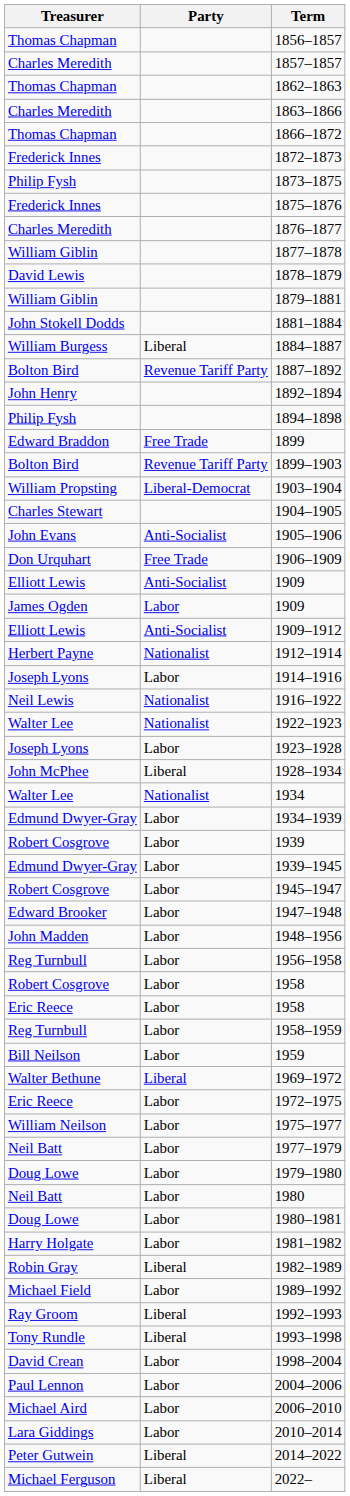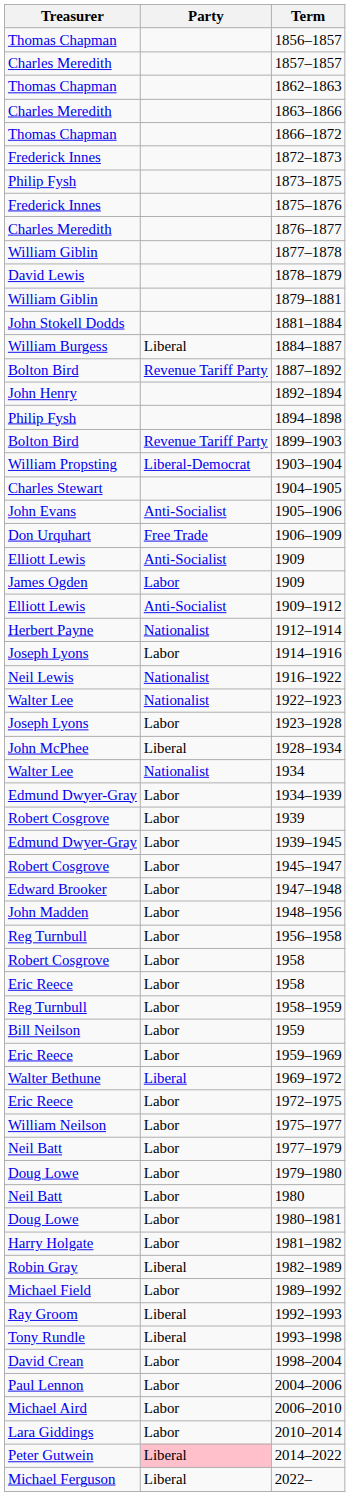 <table class="sortable wikitable">
 <tr>
 <th>Treasurer</th>
 <th>Party</th>
 <th>Term</th>
 </tr>
 <tr>
 <td><a href='#'>Thomas Chapman</a></td>
 <td></td>
 <td>1856–1857</td>
 </tr>
 <tr>
 <td><a href='#'>Charles Meredith</a></td>
 <td></td>
 <td>1857–1857</td>
 </tr>
 <tr>
 <td><a href='#'>Thomas Chapman</a></td>
 <td></td>
 <td>1862–1863</td>
 </tr>
 <tr>
 <td><a href='#'>Charles Meredith</a></td>
 <td></td>
 <td>1863–1866</td>
 </tr>
 <tr>
 <td><a href='#'>Thomas Chapman</a></td>
 <td></td>
 <td>1866–1872</td>
 </tr>
 <tr>
 <td><a href='#'>Frederick Innes</a></td>
 <td></td>
 <td>1872–1873</td>
 </tr>
 <tr>
 <td><a href='#'>Philip Fysh</a></td>
 <td></td>
 <td>1873–1875</td>
 </tr>
 <tr>
 <td><a href='#'>Frederick Innes</a></td>
 <td></td>
 <td>1875–1876</td>
 </tr>
 <tr>
 <td><a href='#'>Charles Meredith</a></td>
 <td></td>
 <td>1876–1877</td>
 </tr>
 <tr>
 <td><a href='#'>William Giblin</a></td>
 <td></td>
 <td>1877–1878</td>
 </tr>
 <tr>
 <td><a href='#'>David Lewis</a></td>
 <td></td>
 <td>1878–1879</td>
 </tr>
 <tr>
 <td><a href='#'>William Giblin</a></td>
 <td></td>
 <td>1879–1881</td>
 </tr>
 <tr>
 <td><a href='#'>John Stokell Dodds</a></td>
 <td></td>
 <td>1881–1884</td>
 </tr>
 <tr>
 <td><a href='#'>William Burgess</a></td>
 <td>Liberal</td>
 <td>1884–1887</td>
 </tr>
 <tr>
 <td><a href='#'>Bolton Bird</a></td>
 <td><a href='#'>Revenue Tariff Party</a></td>
 <td>1887–1892</td>
 </tr>
 <tr>
 <td><a href='#'>John Henry</a></td>
 <td></td>
 <td>1892–1894</td>
 </tr>
 <tr>
 <td><a href='#'>Philip Fysh</a></td>
 <td></td>
 <td>1894–1898</td>
-</tr>
-<tr>
-<td><a href='#'>Edward Braddon</a></td>
-<td><a href='#'>Free Trade</a></td>
-<td>1899</td>
 </tr>
 <tr>
 <td><a href='#'>Bolton Bird</a></td>
 <td><a href='#'>Revenue Tariff Party</a></td>
 <td>1899–1903</td>
 </tr>
 <tr>
 <td><a href='#'>William Propsting</a></td>
 <td><a href='#'>Liberal-Democrat</a></td>
 <td>1903–1904</td>
 </tr>
 <tr>
 <td><a href='#'>Charles Stewart</a></td>
 <td></td>
 <td>1904–1905</td>
 </tr>
 <tr>
 <td><a href='#'>John Evans</a></td>
 <td><a href='#'>Anti-Socialist</a></td>
 <td>1905–1906</td>
 </tr>
 <tr>
 <td><a href='#'>Don Urquhart</a></td>
 <td><a href='#'>Free Trade</a></td>
 <td>1906–1909</td>
 </tr>
 <tr>
 <td><a href='#'>Elliott Lewis</a></td>
 <td><a href='#'>Anti-Socialist</a></td>
 <td>1909</td>
 </tr>
 <tr>
 <td><a href='#'>James Ogden</a></td>
 <td><a href='#'>Labor</a></td>
 <td>1909</td>
 </tr>
 <tr>
 <td><a href='#'>Elliott Lewis</a></td>
 <td><a href='#'>Anti-Socialist</a></td>
 <td>1909–1912</td>
 </tr>
 <tr>
 <td><a href='#'>Herbert Payne</a></td>
 <td><a href='#'>Nationalist</a></td>
 <td>1912–1914</td>
 </tr>
 <tr>
 <td><a href='#'>Joseph Lyons</a></td>
 <td>Labor</td>
 <td>1914–1916</td>
 </tr>
 <tr>
 <td><a href='#'>Neil Lewis</a></td>
 <td><a href='#'>Nationalist</a></td>
 <td>1916–1922</td>
 </tr>
 <tr>
 <td><a href='#'>Walter Lee</a></td>
 <td><a href='#'>Nationalist</a></td>
 <td>1922–1923</td>
 </tr>
 <tr>
 <td><a href='#'>Joseph Lyons</a></td>
 <td>Labor</td>
 <td>1923–1928</td>
 </tr>
 <tr>
 <td><a href='#'>John McPhee</a></td>
 <td>Liberal</td>
 <td>1928–1934</td>
 </tr>
 <tr>
 <td><a href='#'>Walter Lee</a></td>
 <td><a href='#'>Nationalist</a></td>
 <td>1934</td>
 </tr>
 <tr>
 <td><a href='#'>Edmund Dwyer-Gray</a></td>
 <td>Labor</td>
 <td>1934–1939</td>
 </tr>
 <tr>
 <td><a href='#'>Robert Cosgrove</a></td>
 <td>Labor</td>
 <td>1939</td>
 </tr>
 <tr>
 <td><a href='#'>Edmund Dwyer-Gray</a></td>
 <td>Labor</td>
 <td>1939–1945</td>
 </tr>
 <tr>
 <td><a href='#'>Robert Cosgrove</a></td>
 <td>Labor</td>
 <td>1945–1947</td>
 </tr>
 <tr>
 <td><a href='#'>Edward Brooker</a></td>
 <td>Labor</td>
 <td>1947–1948</td>
 </tr>
 <tr>
 <td><a href='#'>John Madden</a></td>
 <td>Labor</td>
 <td>1948–1956</td>
 </tr>
 <tr>
 <td><a href='#'>Reg Turnbull</a></td>
 <td>Labor</td>
 <td>1956–1958</td>
 </tr>
 <tr>
 <td><a href='#'>Robert Cosgrove</a></td>
 <td>Labor</td>
 <td>1958</td>
 </tr>
 <tr>
 <td><a href='#'>Eric Reece</a></td>
 <td>Labor</td>
 <td>1958</td>
 </tr>
 <tr>
 <td><a href='#'>Reg Turnbull</a></td>
 <td>Labor</td>
 <td>1958–1959</td>
 </tr>
 <tr>
 <td><a href='#'>Bill Neilson</a></td>
 <td>Labor</td>
 <td>1959</td>
 </tr>
 <tr>
+<td><a href='#'>Eric Reece</a></td>
+<td>Labor</td>
+<td>1959–1969</td>
+</tr>
+<tr>
 <td><a href='#'>Walter Bethune</a></td>
 <td><a href='#'>Liberal</a></td>
 <td>1969–1972</td>
 </tr>
 <tr>
 <td><a href='#'>Eric Reece</a></td>
 <td>Labor</td>
 <td>1972–1975</td>
 </tr>
 <tr>
 <td><a href='#'>William Neilson</a></td>
 <td>Labor</td>
 <td>1975–1977</td>
 </tr>
 <tr>
 <td><a href='#'>Neil Batt</a></td>
 <td>Labor</td>
 <td>1977–1979</td>
 </tr>
 <tr>
 <td><a href='#'>Doug Lowe</a></td>
 <td>Labor</td>
 <td>1979–1980</td>
 </tr>
 <tr>
 <td><a href='#'>Neil Batt</a></td>
 <td>Labor</td>
 <td>1980</td>
 </tr>
 <tr>
 <td><a href='#'>Doug Lowe</a></td>
 <td>Labor</td>
 <td>1980–1981</td>
 </tr>
 <tr>
 <td><a href='#'>Harry Holgate</a></td>
 <td>Labor</td>
 <td>1981–1982</td>
 </tr>
 <tr>
 <td><a href='#'>Robin Gray</a></td>
 <td>Liberal</td>
 <td>1982–1989</td>
 </tr>
 <tr>
 <td><a href='#'>Michael Field</a></td>
 <td>Labor</td>
 <td>1989–1992</td>
 </tr>
 <tr>
 <td><a href='#'>Ray Groom</a></td>
 <td>Liberal</td>
 <td>1992–1993</td>
 </tr>
 <tr>
 <td><a href='#'>Tony Rundle</a></td>
 <td>Liberal</td>
 <td>1993–1998</td>
 </tr>
 <tr>
 <td><a href='#'>David Crean</a></td>
 <td>Labor</td>
 <td>1998–2004</td>
 </tr>
 <tr>
 <td><a href='#'>Paul Lennon</a></td>
 <td>Labor</td>
 <td>2004–2006</td>
 </tr>
 <tr>
 <td><a href='#'>Michael Aird</a></td>
 <td>Labor</td>
 <td>2006–2010</td>
 </tr>
 <tr>
 <td><a href='#'>Lara Giddings</a></td>
 <td>Labor</td>
 <td>2010–2014</td>
 </tr>
 <tr>
 <td><a href='#'>Peter Gutwein</a></td>
-<td>Liberal</td>
+<td style="background: pink;">Liberal</td>
 <td>2014–2022</td>
 </tr>
 <tr>
 <td><a href='#'>Michael Ferguson</a></td>
 <td>Liberal</td>
 <td>2022–</td>
 </tr>
 </table>
